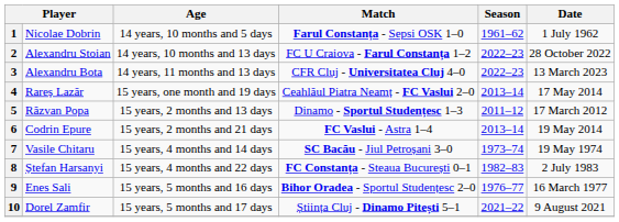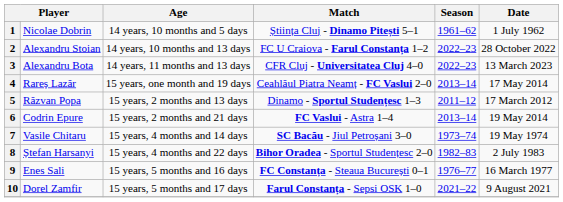 <table class="wikitable sortable" style="text-align:left;">
 <tr>
 <th colspan="2" style="text-align:center;">Player</th>
 <th style="text-align:center;">Age</th>
 <th style="text-align:center;" abbr="Club">Match</th>
 <th style="text-align:center;">Season</th>
 <th style="text-align:center;">Date</th>
 </tr>
 <tr>
 <th>1</th>
 <td> <a href='#'>Nicolae Dobrin</a></td>
 <td style="text-align:center;">14 years, 10 months and 5 days</td>
-<td style="text-align:center;"><strong><a href='#'>Farul Constanța</a></strong> - <a href='#'>Sepsi OSK</a> 1–0</td>
+<td style="text-align:center;"><a href='#'>Știința Cluj</a> - <strong><a href='#'>Dinamo Pitești</a></strong> 5–1</td>
 <td style="text-align:center;"><a href='#'>1961–62</a></td>
 <td style="text-align:center;">1 July 1962</td>
 </tr>
 <tr>
 <th>2</th>
 <td> <a href='#'>Alexandru Stoian</a></td>
 <td style="text-align:center;">14 years, 10 months and 13 days</td>
 <td style="text-align:center;"><a href='#'>FC U Craiova</a> - <strong><a href='#'>Farul Constanța</a></strong> 1–2</td>
 <td style="text-align:center;"><a href='#'>2022–23</a></td>
 <td style="text-align:center;">28 October 2022</td>
 </tr>
 <tr>
 <th>3</th>
 <td> <a href='#'>Alexandru Bota</a></td>
 <td style="text-align:center;">14 years, 11 months and 13 days</td>
 <td style="text-align:center;"><a href='#'>CFR Cluj</a> - <strong><a href='#'>Universitatea Cluj</a></strong> 4–0</td>
 <td style="text-align:center;"><a href='#'>2022–23</a></td>
 <td style="text-align:center;">13 March 2023</td>
 </tr>
 <tr>
 <th>4</th>
 <td> <a href='#'>Rareș Lazăr</a></td>
 <td style="text-align:center;">15 years, one month and 19 days</td>
 <td style="text-align:center;"><a href='#'>Ceahlăul Piatra Neamț</a> - <strong><a href='#'>FC Vaslui</a></strong> 2–0</td>
 <td style="text-align:center;"><a href='#'>2013–14</a></td>
 <td style="text-align:center;">17 May 2014</td>
 </tr>
 <tr>
 <th>5</th>
 <td> <a href='#'>Răzvan Popa</a></td>
 <td style="text-align:center;">15 years, 2 months and 13 days</td>
 <td style="text-align:center;"><a href='#'>Dinamo</a> - <strong><a href='#'>Sportul Studențesc</a></strong> 1–3</td>
 <td style="text-align:center;"><a href='#'>2011–12</a></td>
 <td style="text-align:center;">17 March 2012</td>
 </tr>
 <tr>
 <th>6</th>
 <td> <a href='#'>Codrin Epure</a></td>
 <td style="text-align:center;">15 years, 2 months and 21 days</td>
 <td style="text-align:center;"><strong><a href='#'>FC Vaslui</a></strong> - <a href='#'>Astra</a> 1–4</td>
 <td style="text-align:center;"><a href='#'>2013–14</a></td>
 <td style="text-align:center;">19 May 2014</td>
 </tr>
 <tr>
 <th>7</th>
 <td> <a href='#'>Vasile Chitaru</a></td>
 <td style="text-align:center;">15 years, 4 months and 14 days</td>
 <td style="text-align:center;"><strong><a href='#'>SC Bacău</a></strong> - <a href='#'>Jiul Petroșani</a> 3–0</td>
 <td style="text-align:center;"><a href='#'>1973–74</a></td>
 <td style="text-align:center;">19 May 1974</td>
 </tr>
 <tr>
 <th>8</th>
 <td> <a href='#'>Ștefan Harsanyi</a></td>
 <td style="text-align:center;">15 years, 4 months and 22 days</td>
-<td style="text-align:center;"><strong><a href='#'>FC Constanța</a></strong> - <a href='#'>Steaua București</a> 0–1</td>
+<td style="text-align:center;"><strong><a href='#'>Bihor Oradea</a></strong> - <a href='#'>Sportul Studențesc</a> 2–0</td>
 <td style="text-align:center;"><a href='#'>1982–83</a></td>
 <td style="text-align:center;">2 July 1983</td>
 </tr>
 <tr>
 <th>9</th>
 <td> <a href='#'>Enes Sali</a></td>
 <td style="text-align:center;">15 years, 5 months and 16 days</td>
-<td style="text-align:center;"><strong><a href='#'>Bihor Oradea</a></strong> - <a href='#'>Sportul Studențesc</a> 2–0</td>
+<td style="text-align:center;"><strong><a href='#'>FC Constanța</a></strong> - <a href='#'>Steaua București</a> 0–1</td>
 <td style="text-align:center;"><a href='#'>1976–77</a></td>
 <td style="text-align:center;">16 March 1977</td>
 </tr>
 <tr>
 <th>10</th>
 <td> <a href='#'>Dorel Zamfir</a></td>
 <td style="text-align:center;">15 years, 5 months and 17 days</td>
-<td style="text-align:center;"><a href='#'>Știința Cluj</a> - <strong><a href='#'>Dinamo Pitești</a></strong> 5–1</td>
+<td style="text-align:center;"><strong><a href='#'>Farul Constanța</a></strong> - <a href='#'>Sepsi OSK</a> 1–0</td>
 <td style="text-align:center;"><a href='#'>2021–22</a></td>
 <td style="text-align:center;">9 August 2021</td>
 </tr>
 <tr>
 </tr>
 </table>
